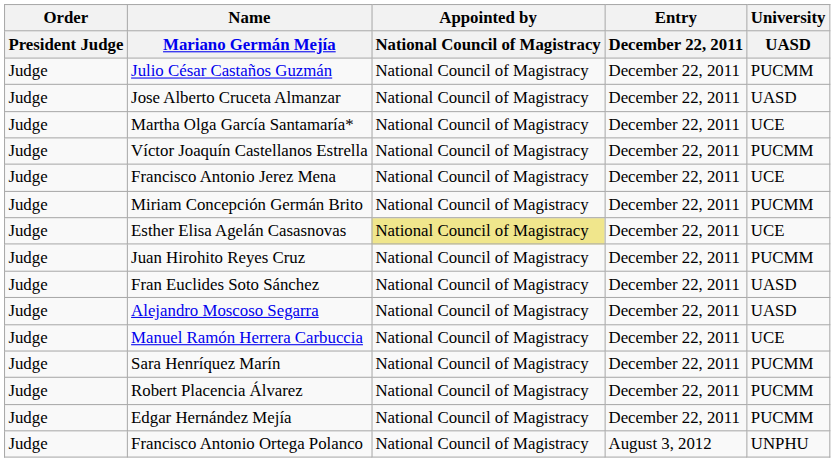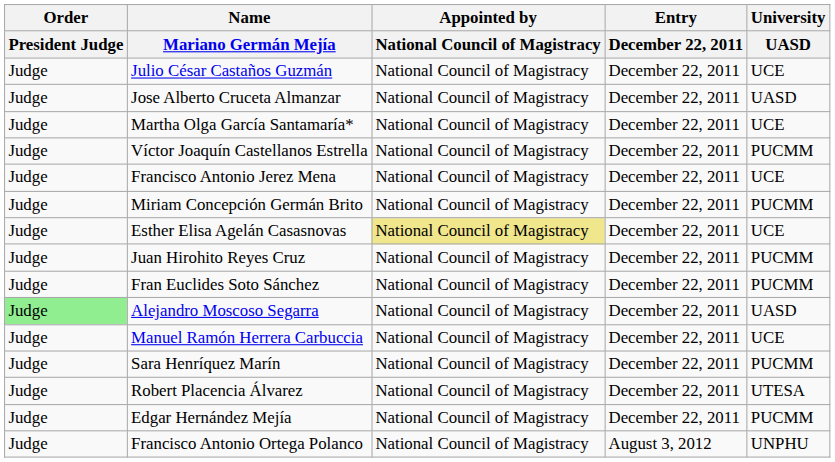 <table class="wikitable">
 <tr>
 <th>Order</th>
 <th>Name</th>
 <th>Appointed by</th>
 <th>Entry</th>
 <th>University</th>
 </tr>
 <tr>
 <th>President Judge</th>
 <th><a href='#'>Mariano Germán Mejía</a></th>
 <th>National Council of Magistracy</th>
 <th>December 22, 2011</th>
 <th>UASD</th>
 </tr>
 <tr>
 <td>Judge</td>
 <td><a href='#'>Julio César Castaños Guzmán</a></td>
 <td>National Council of Magistracy</td>
 <td>December 22, 2011</td>
-<td>PUCMM</td>
+<td>UCE</td>
 </tr>
 <tr>
 <td>Judge</td>
 <td>Jose Alberto Cruceta Almanzar</td>
 <td>National Council of Magistracy</td>
 <td>December 22, 2011</td>
 <td>UASD</td>
 </tr>
 <tr>
 <td>Judge</td>
 <td>Martha Olga García Santamaría*</td>
 <td>National Council of Magistracy</td>
 <td>December 22, 2011</td>
 <td>UCE</td>
 </tr>
 <tr>
 <td>Judge</td>
 <td>Víctor Joaquín Castellanos Estrella</td>
 <td>National Council of Magistracy</td>
 <td>December 22, 2011</td>
 <td>PUCMM</td>
 </tr>
 <tr>
 <td>Judge</td>
 <td>Francisco Antonio Jerez Mena</td>
 <td>National Council of Magistracy</td>
 <td>December 22, 2011</td>
 <td>UCE</td>
 </tr>
 <tr>
 <td>Judge</td>
 <td>Miriam Concepción Germán Brito</td>
 <td>National Council of Magistracy</td>
 <td>December 22, 2011</td>
 <td>PUCMM</td>
 </tr>
 <tr>
 <td>Judge</td>
 <td>Esther Elisa Agelán Casasnovas</td>
 <td style="background: khaki;">National Council of Magistracy</td>
 <td>December 22, 2011</td>
 <td>UCE</td>
 </tr>
 <tr>
 <td>Judge</td>
 <td>Juan Hirohito Reyes Cruz</td>
 <td>National Council of Magistracy</td>
 <td>December 22, 2011</td>
 <td>PUCMM</td>
 </tr>
 <tr>
 <td>Judge</td>
 <td>Fran Euclides Soto Sánchez</td>
 <td>National Council of Magistracy</td>
 <td>December 22, 2011</td>
-<td>UASD</td>
+<td>PUCMM</td>
 </tr>
 <tr>
-<td>Judge</td>
+<td style="background: lightgreen;">Judge</td>
 <td><a href='#'>Alejandro Moscoso Segarra</a></td>
 <td>National Council of Magistracy</td>
 <td>December 22, 2011</td>
 <td>UASD</td>
 </tr>
 <tr>
 <td>Judge</td>
 <td><a href='#'>Manuel Ramón Herrera Carbuccia</a></td>
 <td>National Council of Magistracy</td>
 <td>December 22, 2011</td>
 <td>UCE</td>
 </tr>
 <tr>
 <td>Judge</td>
 <td>Sara Henríquez Marín</td>
 <td>National Council of Magistracy</td>
 <td>December 22, 2011</td>
 <td>PUCMM</td>
 </tr>
 <tr>
 <td>Judge</td>
 <td>Robert Placencia Álvarez</td>
 <td>National Council of Magistracy</td>
 <td>December 22, 2011</td>
-<td>PUCMM</td>
+<td>UTESA</td>
 </tr>
 <tr>
 <td>Judge</td>
 <td>Edgar Hernández Mejía</td>
 <td>National Council of Magistracy</td>
 <td>December 22, 2011</td>
 <td>PUCMM</td>
 </tr>
 <tr>
 <td>Judge</td>
 <td>Francisco Antonio Ortega Polanco</td>
 <td>National Council of Magistracy</td>
 <td>August 3, 2012</td>
 <td>UNPHU</td>
 </tr>
 </table>
